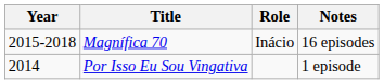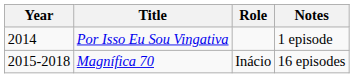 <table class="wikitable">
 <tr>
 <th>Year</th>
 <th>Title</th>
 <th>Role</th>
 <th>Notes</th>
 </tr>
 <tr>
+<td>2014</td>
+<td><em><a href='#'>Por Isso Eu Sou Vingativa</a></em></td>
+<td></td>
+<td>1 episode</td>
+</tr>
+<tr>
 <td>2015-2018</td>
 <td><em><a href='#'>Magnífica 70</a></em></td>
 <td>Inácio</td>
 <td>16 episodes</td>
 </tr>
-<tr>
-<td>2014</td>
-<td><em><a href='#'>Por Isso Eu Sou Vingativa</a></em></td>
-<td></td>
-<td>1 episode</td>
-</tr>
 </table>
